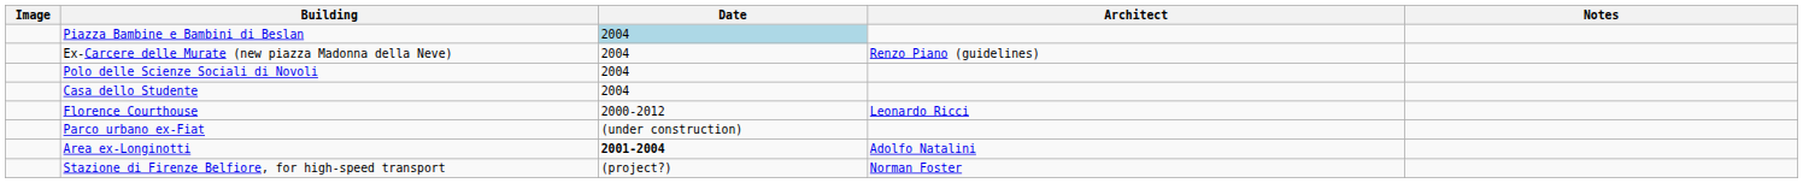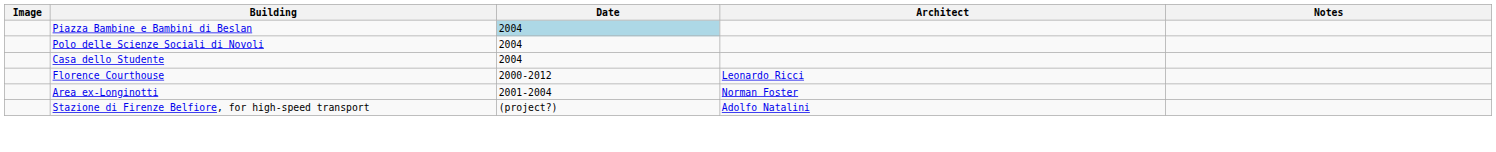 <table class="wikitable" width="100%">
 <tr>
 <th style="width:55px">Image</th>
 <th style="width:30%">Building</th>
 <th style="width:15%">Date</th>
 <th style="width:30%">Architect</th>
 <th>Notes</th>
 </tr>
 <tr>
 <td></td>
 <td><a href='#'>Piazza Bambine e Bambini di Beslan</a></td>
 <td style="background: lightblue;">2004</td>
 <td></td>
-<td></td>
-</tr>
-<tr>
-<td></td>
-<td>Ex-<a href='#'>Carcere delle Murate</a> (new piazza Madonna della Neve)</td>
-<td>2004</td>
-<td><a href='#'>Renzo Piano</a> (guidelines)</td>
 <td></td>
 </tr>
 <tr>
 <td></td>
 <td><a href='#'>Polo delle Scienze Sociali di Novoli</a></td>
 <td>2004</td>
 <td></td>
 <td></td>
 </tr>
 <tr>
 <td></td>
 <td><a href='#'>Casa dello Studente</a></td>
 <td>2004</td>
 <td></td>
 <td></td>
 </tr>
 <tr>
 <td></td>
 <td><a href='#'>Florence Courthouse</a></td>
 <td>2000-2012</td>
 <td><a href='#'>Leonardo Ricci</a></td>
 <td></td>
 </tr>
 <tr>
 <td></td>
-<td><a href='#'>Parco urbano ex-Fiat</a></td>
-<td>(under construction)</td>
-<td></td>
-<td></td>
-</tr>
-<tr>
-<td></td>
 <td><a href='#'>Area ex-Longinotti</a></td>
-<td><strong>2001-2004</strong></td>
-<td><a href='#'>Adolfo Natalini</a></td>
+<td>2001-2004</td>
+<td><a href='#'>Norman Foster</a></td>
 <td></td>
 </tr>
 <tr>
 <td></td>
 <td><a href='#'>Stazione di Firenze Belfiore</a>, for high-speed transport</td>
 <td>(project?)</td>
-<td><a href='#'>Norman Foster</a></td>
+<td><a href='#'>Adolfo Natalini</a></td>
 <td></td>
 </tr>
 </table>
